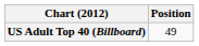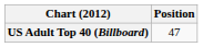 <table class="wikitable plainrowheaders" style="text-align:center;">
 <tr>
 <th>Chart (2012)</th>
 <th>Position</th>
 </tr>
 <tr>
 <th scope="row">US Adult Top 40 (<em>Billboard</em>)</th>
-<td>49</td>
+<td>47</td>
 </tr>
 </table>
